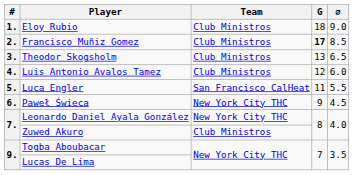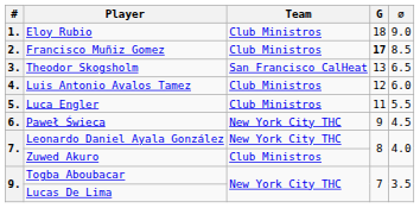 <table class="wikitable sortable" style="text-align:center">
 <tr>
 <th>#</th>
 <th>Player</th>
 <th>Team</th>
 <th>G</th>
 <th>⌀</th>
 </tr>
 <tr>
 <th>1.</th>
 <td style="text-align:left"> <a href='#'>Eloy Rubio</a></td>
 <td style="text-align:left"><a href='#'>Club Ministros</a></td>
 <td>18</td>
 <td>9.0</td>
 </tr>
 <tr>
 <th>2.</th>
 <td style="text-align:left"> <a href='#'>Francisco Muñiz Gomez</a></td>
 <td style="text-align:left"><a href='#'>Club Ministros</a></td>
 <td><strong>17</strong></td>
 <td>8.5</td>
 </tr>
 <tr>
 <th>3.</th>
 <td style="text-align:left"> <a href='#'>Theodor Skogsholm</a></td>
-<td style="text-align:left"><a href='#'>Club Ministros</a></td>
+<td style="text-align:left"><a href='#'>San Francisco CalHeat</a></td>
 <td>13</td>
 <td>6.5</td>
 </tr>
 <tr>
 <th>4.</th>
 <td style="text-align:left"> <a href='#'>Luis Antonio Avalos Tamez</a></td>
 <td style="text-align:left"><a href='#'>Club Ministros</a></td>
 <td>12</td>
 <td>6.0</td>
 </tr>
 <tr>
 <th>5.</th>
 <td style="text-align:left"> <a href='#'>Luca Engler</a></td>
-<td style="text-align:left"><a href='#'>San Francisco CalHeat</a></td>
+<td style="text-align:left"><a href='#'>Club Ministros</a></td>
 <td>11</td>
 <td>5.5</td>
 </tr>
 <tr>
 <th>6.</th>
 <td style="text-align:left"> <a href='#'>Paweł Świeca</a></td>
 <td style="text-align:left"><a href='#'>New York City THC</a></td>
 <td>9</td>
 <td>4.5</td>
 </tr>
 <tr>
 <th rowspan=2>7.</th>
 <td style="text-align:left"> <a href='#'>Leonardo Daniel Ayala González</a></td>
 <td style="text-align:left"><a href='#'>New York City THC</a></td>
 <td rowspan=2>8</td>
 <td rowspan=2>4.0</td>
 </tr>
 <tr>
 <td style="text-align:left"> <a href='#'>Zuwed Akuro</a></td>
 <td style="text-align:left"><a href='#'>Club Ministros</a></td>
 </tr>
 <tr>
 <th rowspan=2>9.</th>
 <td style="text-align:left"> <a href='#'>Togba Aboubacar</a></td>
 <td style="text-align:left" rowspan=2><a href='#'>New York City THC</a></td>
 <td rowspan=2>7</td>
 <td rowspan=2>3.5</td>
 </tr>
 <tr>
 <td style="text-align:left"> <a href='#'>Lucas De Lima</a></td>
 </tr>
 </table>
